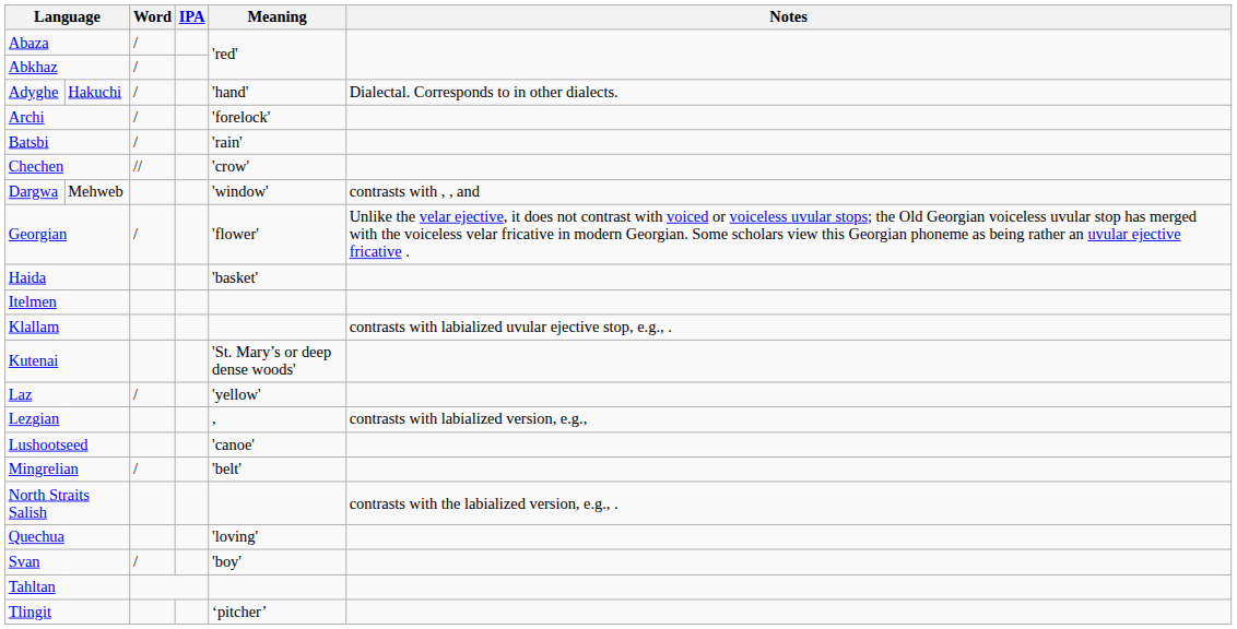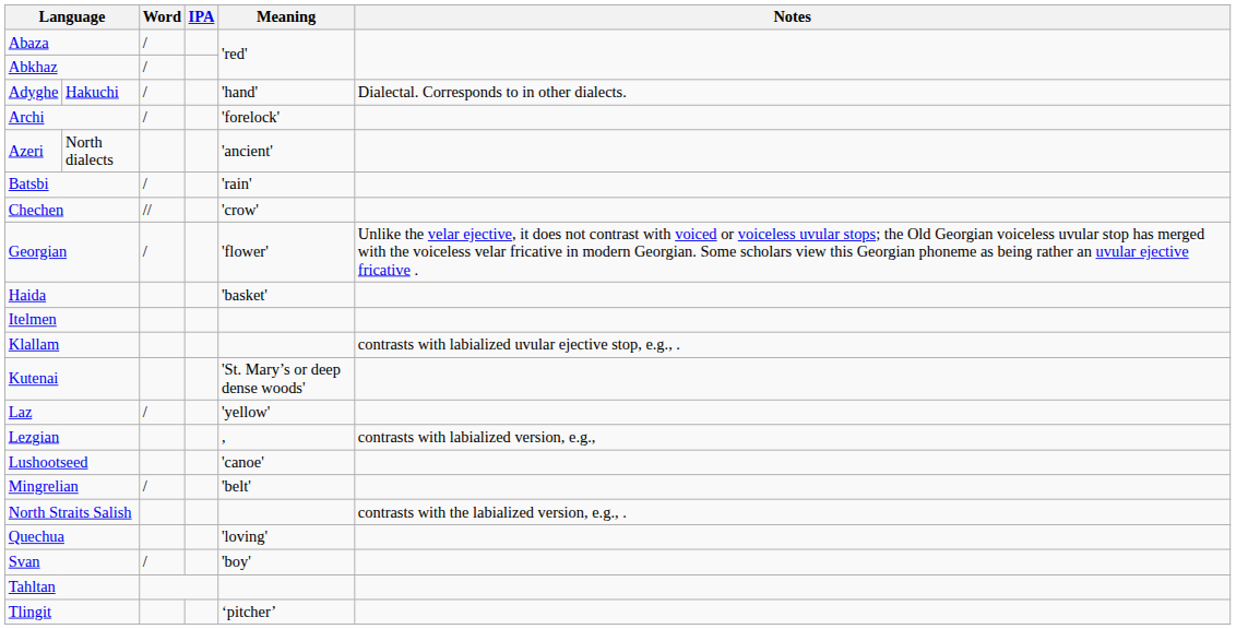 <table class="wikitable">
 <tr>
 <th colspan="2">Language</th>
 <th>Word</th>
 <th><a href='#'>IPA</a></th>
 <th>Meaning</th>
 <th>Notes</th>
 </tr>
 <tr>
 <td colspan="2"><a href='#'>Abaza</a></td>
 <td>/</td>
 <td></td>
 <td rowspan="2">'red'</td>
 <td rowspan="2"></td>
 </tr>
 <tr>
 <td colspan="2"><a href='#'>Abkhaz</a></td>
 <td>/</td>
 <td></td>
 </tr>
 <tr>
 <td><a href='#'>Adyghe</a></td>
 <td><a href='#'>Hakuchi</a></td>
 <td>/</td>
 <td></td>
 <td>'hand'</td>
 <td>Dialectal. Corresponds to  in other dialects.</td>
 </tr>
 <tr>
 <td colspan="2"><a href='#'>Archi</a></td>
 <td>/</td>
 <td></td>
 <td>'forelock'</td>
 <td></td>
 </tr>
 <tr>
+<td colspain="2"><a href='#'>Azeri</a></td>
+<td>North dialects</td>
+<td></td>
+<td></td>
+<td>'ancient'</td>
+<td></td>
+</tr>
+<tr>
 <td colspan="2"><a href='#'>Batsbi</a></td>
 <td>/</td>
 <td></td>
 <td>'rain'</td>
 <td></td>
 </tr>
 <tr>
 <td colspan="2"><a href='#'>Chechen</a></td>
 <td>//</td>
 <td></td>
 <td>'crow'</td>
 <td></td>
-</tr>
-<tr>
-<td><a href='#'>Dargwa</a></td>
-<td>Mehweb</td>
-<td></td>
-<td></td>
-<td>'window'</td>
-<td>contrasts with , , and </td>
 </tr>
 <tr>
 <td colspan="2"><a href='#'>Georgian</a></td>
 <td>/</td>
 <td></td>
 <td>'flower'</td>
 <td>Unlike the <a href='#'>velar ejective</a>, it does not contrast with <a href='#'>voiced</a> or <a href='#'>voiceless uvular stops</a>; the Old Georgian voiceless uvular stop has merged with the voiceless velar fricative in modern Georgian. Some scholars view this Georgian phoneme as being rather an <a href='#'>uvular ejective fricative</a> .</td>
 </tr>
 <tr>
 <td colspan="2"><a href='#'>Haida</a></td>
 <td></td>
 <td></td>
 <td>'basket'</td>
 <td></td>
 </tr>
 <tr>
 <td colspan="2"><a href='#'>Itelmen</a></td>
 <td></td>
 <td></td>
 <td></td>
 <td></td>
 </tr>
 <tr>
 <td colspan="2"><a href='#'>Klallam</a></td>
 <td></td>
 <td></td>
 <td></td>
 <td>contrasts with labialized uvular ejective stop, e.g.,   .</td>
 </tr>
 <tr>
 <td colspan="2"><a href='#'>Kutenai</a></td>
 <td></td>
 <td></td>
 <td>'St. Mary’s or deep dense woods'</td>
 <td></td>
 </tr>
 <tr>
 <td colspan="2"><a href='#'>Laz</a></td>
 <td>/</td>
 <td></td>
 <td>'yellow'</td>
 <td></td>
 </tr>
 <tr>
 <td colspan="2"><a href='#'>Lezgian</a></td>
 <td></td>
 <td></td>
 <td>, </td>
 <td>contrasts with labialized version, e.g.,   </td>
 </tr>
 <tr>
 <td colspan="2"><a href='#'>Lushootseed</a></td>
 <td></td>
 <td></td>
 <td>'canoe'</td>
 <td></td>
 </tr>
 <tr>
 <td colspan="2"><a href='#'>Mingrelian</a></td>
 <td>/</td>
 <td></td>
 <td>'belt'</td>
 <td></td>
 </tr>
 <tr>
 <td colspan="2"><a href='#'>North Straits Salish</a></td>
 <td></td>
 <td></td>
 <td></td>
 <td>contrasts with the labialized version, e.g.,   .</td>
 </tr>
 <tr>
 <td colspan="2"><a href='#'>Quechua</a></td>
 <td></td>
 <td></td>
 <td>'loving'</td>
 <td></td>
 </tr>
 <tr>
 <td colspan="2"><a href='#'>Svan</a></td>
 <td>/</td>
 <td></td>
 <td>'boy'</td>
 <td></td>
 </tr>
 <tr>
 <td colspan="2"><a href='#'>Tahltan</a></td>
 <td colspan="2" style="text-align:center"></td>
 <td></td>
 <td></td>
 </tr>
 <tr>
 <td colspan="2"><a href='#'>Tlingit</a></td>
 <td></td>
 <td></td>
 <td>‘pitcher’</td>
 <td></td>
 </tr>
 </table>
